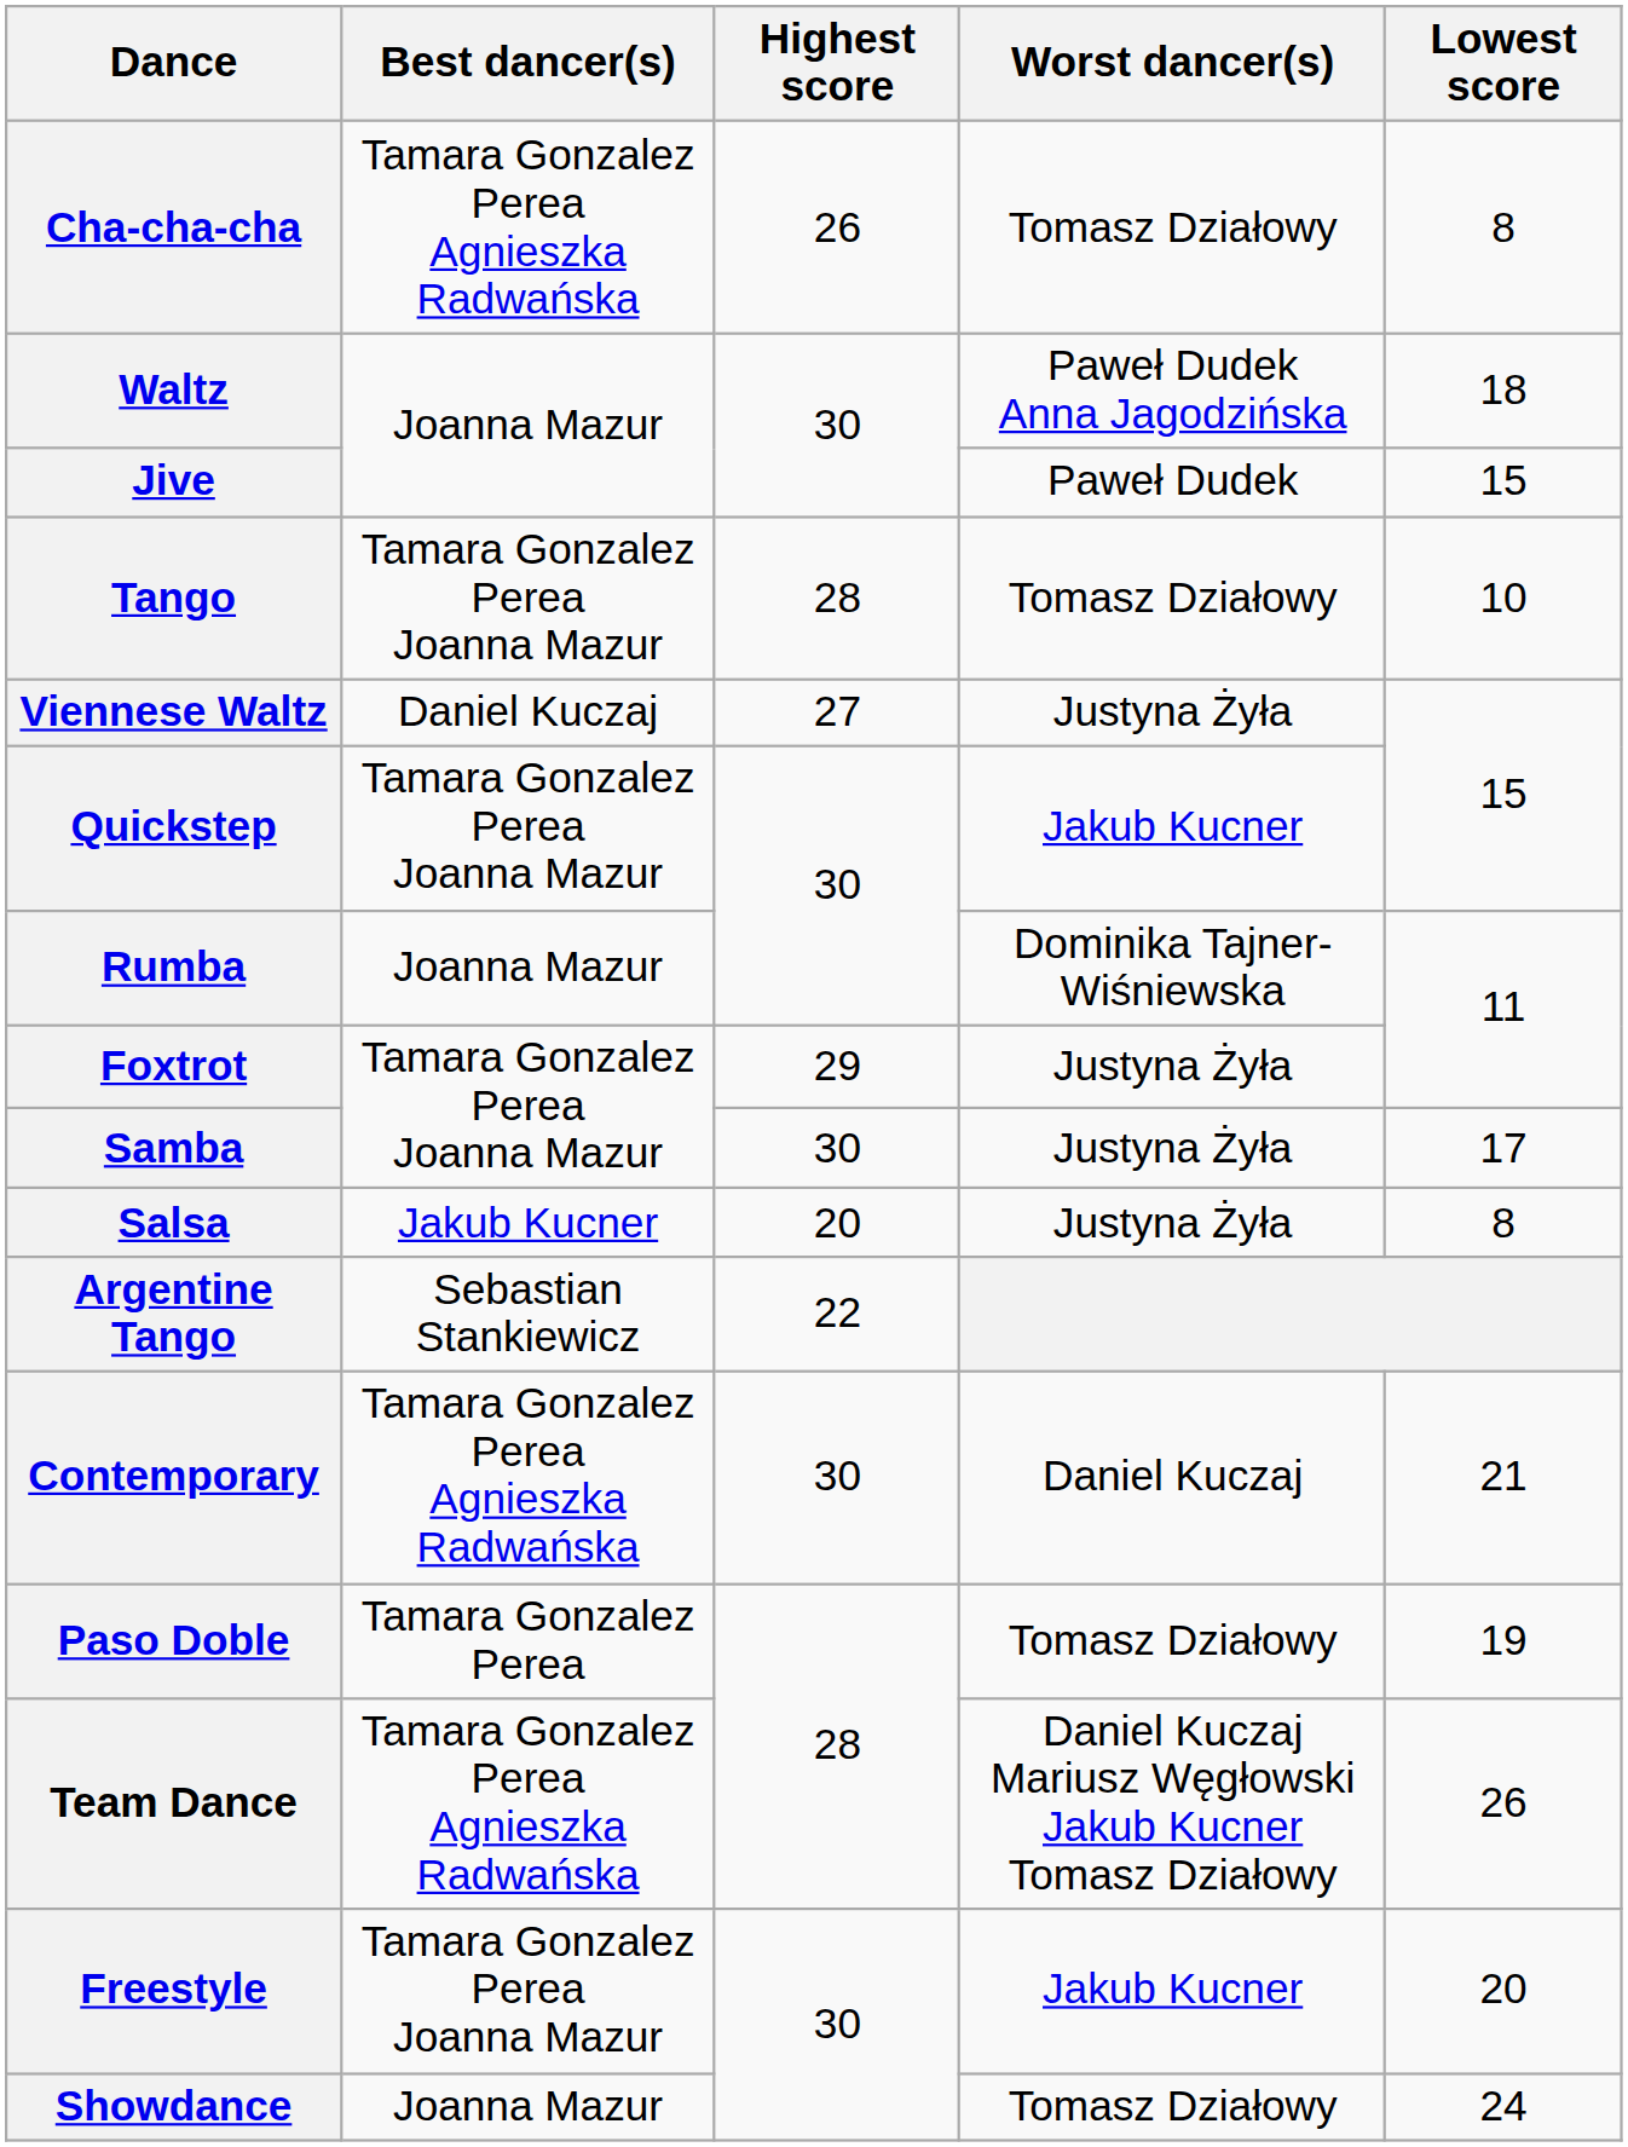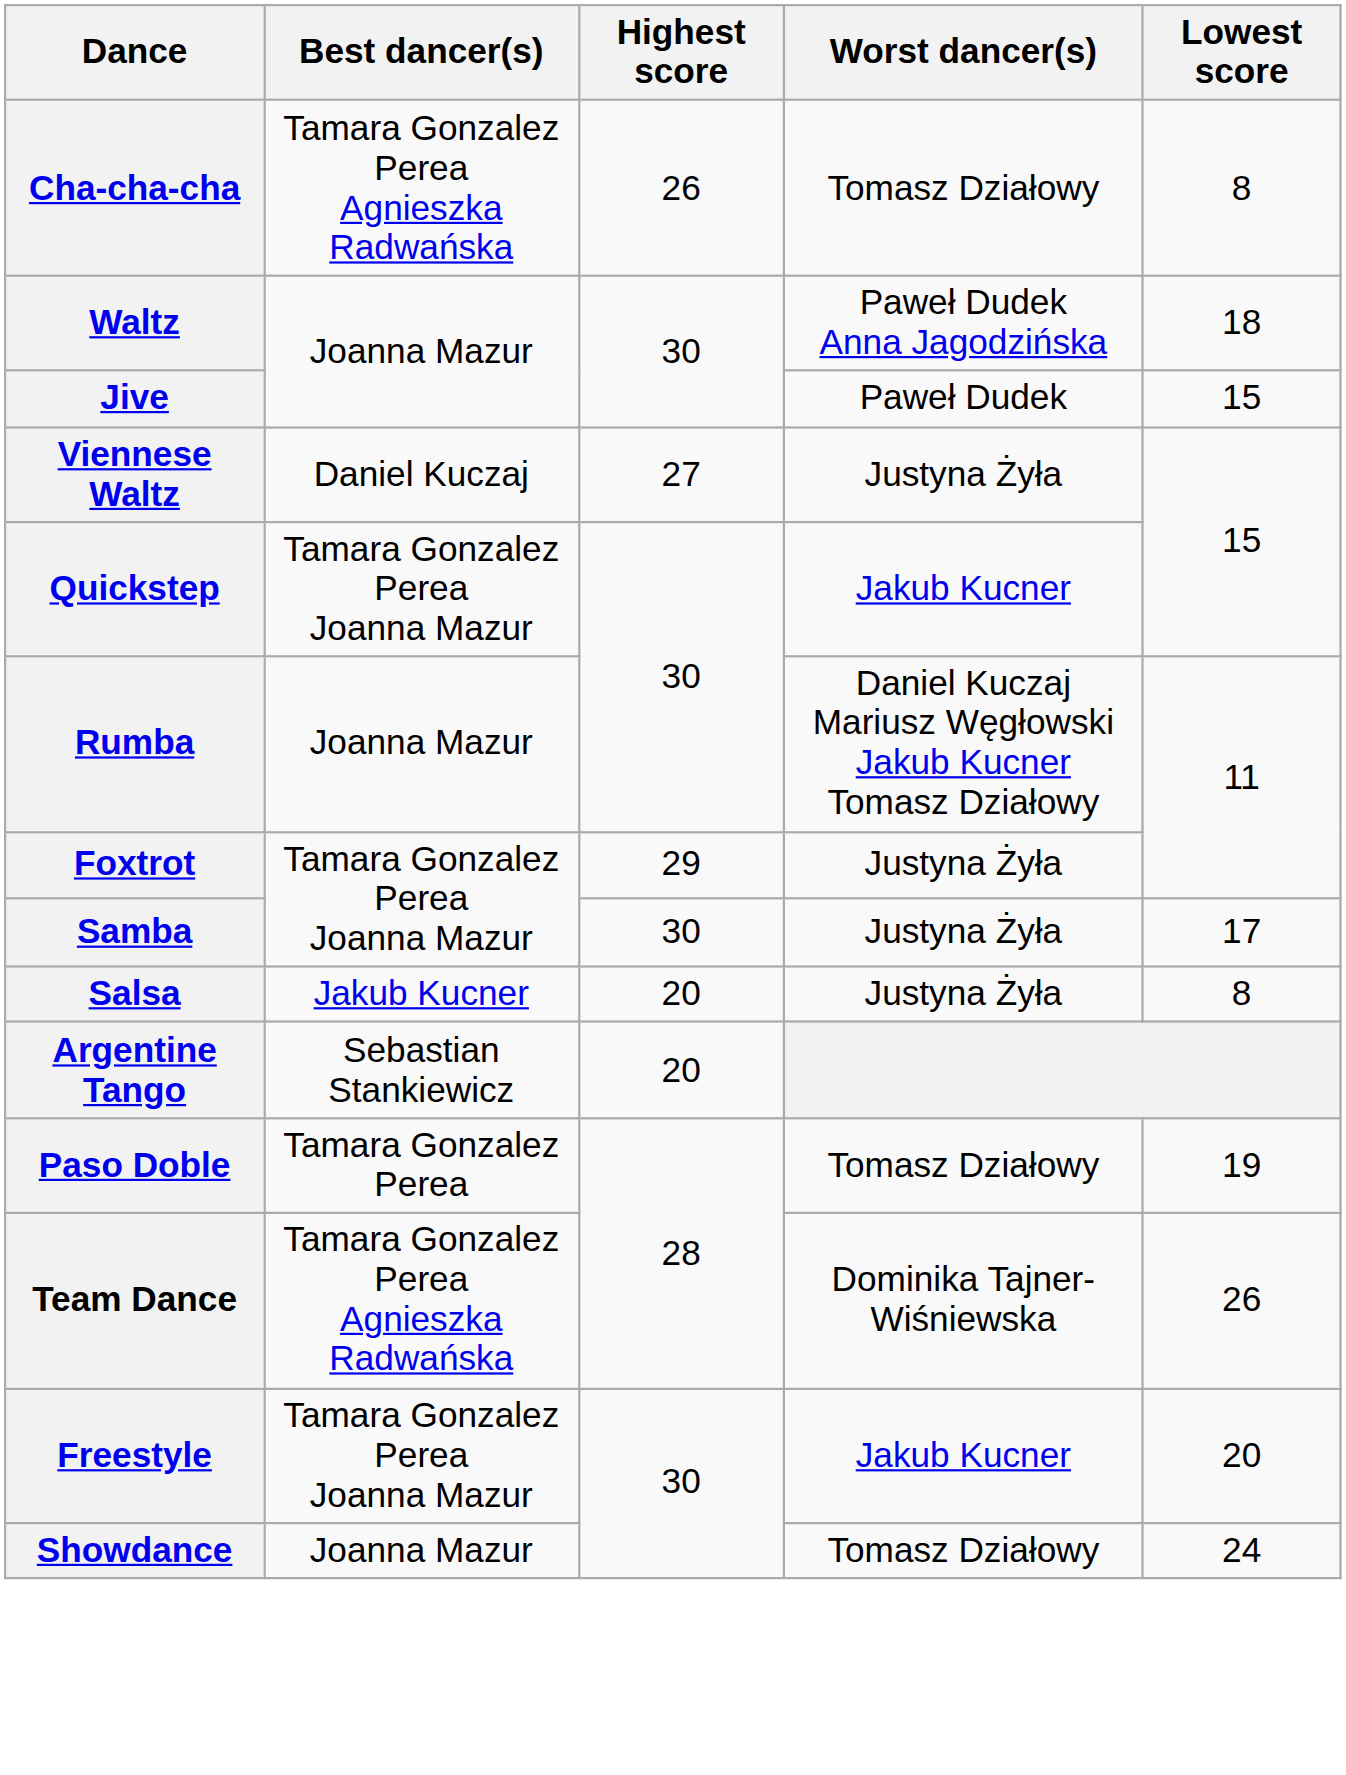 <table class="wikitable sortable" style="text-align:center;">
 <tr>
 <th>Dance</th>
 <th>Best dancer(s)</th>
 <th>Highest score</th>
 <th>Worst dancer(s)</th>
 <th>Lowest score</th>
 </tr>
 <tr>
 <th><a href='#'>Cha-cha-cha</a></th>
 <td>Tamara Gonzalez Perea<br><a href='#'>Agnieszka Radwańska</a></td>
 <td>26</td>
 <td>Tomasz Działowy</td>
 <td>8</td>
 </tr>
 <tr>
 <th><a href='#'>Waltz</a></th>
 <td rowspan="2">Joanna Mazur</td>
 <td rowspan="2">30</td>
 <td>Paweł Dudek<br><a href='#'>Anna Jagodzińska</a></td>
 <td>18</td>
 </tr>
 <tr>
 <th><a href='#'>Jive</a></th>
 <td>Paweł Dudek</td>
 <td>15</td>
 </tr>
 <tr>
-<th><a href='#'>Tango</a></th>
-<td>Tamara Gonzalez Perea<br>Joanna Mazur</td>
-<td>28</td>
-<td>Tomasz Działowy</td>
-<td>10</td>
-</tr>
-<tr>
 <th><a href='#'>Viennese Waltz</a></th>
 <td>Daniel Kuczaj</td>
 <td>27</td>
 <td>Justyna Żyła</td>
 <td rowspan="2">15</td>
 </tr>
 <tr>
 <th><a href='#'>Quickstep</a></th>
 <td>Tamara Gonzalez Perea<br>Joanna Mazur</td>
 <td rowspan="2">30</td>
 <td><a href='#'>Jakub Kucner</a></td>
 </tr>
 <tr>
 <th><a href='#'>Rumba</a></th>
 <td>Joanna Mazur</td>
-<td>Dominika Tajner-Wiśniewska</td>
+<td>Daniel Kuczaj<br>Mariusz Węgłowski<br><a href='#'>Jakub Kucner</a><br>Tomasz Działowy</td>
 <td rowspan="2">11</td>
 </tr>
 <tr>
 <th><a href='#'>Foxtrot</a></th>
 <td rowspan="2">Tamara Gonzalez Perea<br>Joanna Mazur</td>
 <td>29</td>
 <td>Justyna Żyła</td>
 </tr>
 <tr>
 <th><a href='#'>Samba</a></th>
 <td>30</td>
 <td>Justyna Żyła</td>
 <td>17</td>
 </tr>
 <tr>
 <th><a href='#'>Salsa</a></th>
 <td><a href='#'>Jakub Kucner</a></td>
 <td>20</td>
 <td>Justyna Żyła</td>
 <td>8</td>
 </tr>
 <tr>
 <th><a href='#'>Argentine Tango</a></th>
 <td>Sebastian Stankiewicz</td>
-<td>22</td>
+<td>20</td>
 <th colspan="2"></th>
-</tr>
-<tr>
-<th><a href='#'>Contemporary</a></th>
-<td>Tamara Gonzalez Perea<br><a href='#'>Agnieszka Radwańska</a></td>
-<td>30</td>
-<td>Daniel Kuczaj</td>
-<td>21</td>
 </tr>
 <tr>
 <th><a href='#'>Paso Doble</a></th>
 <td>Tamara Gonzalez Perea</td>
 <td rowspan="2">28</td>
 <td>Tomasz Działowy</td>
 <td>19</td>
 </tr>
 <tr>
 <th>Team Dance</th>
 <td>Tamara Gonzalez Perea<br><a href='#'>Agnieszka Radwańska</a></td>
-<td>Daniel Kuczaj<br>Mariusz Węgłowski<br><a href='#'>Jakub Kucner</a><br>Tomasz Działowy</td>
+<td>Dominika Tajner-Wiśniewska</td>
 <td>26</td>
 </tr>
 <tr>
 <th><a href='#'>Freestyle</a></th>
 <td>Tamara Gonzalez Perea<br>Joanna Mazur</td>
 <td rowspan="2">30</td>
 <td><a href='#'>Jakub Kucner</a></td>
 <td>20</td>
 </tr>
 <tr>
 <th><a href='#'>Showdance</a></th>
 <td>Joanna Mazur</td>
 <td>Tomasz Działowy</td>
 <td>24</td>
 </tr>
 </table>
